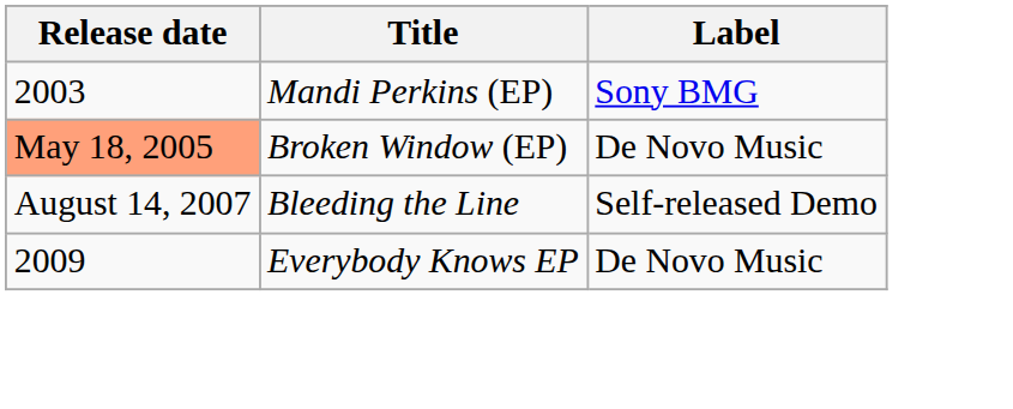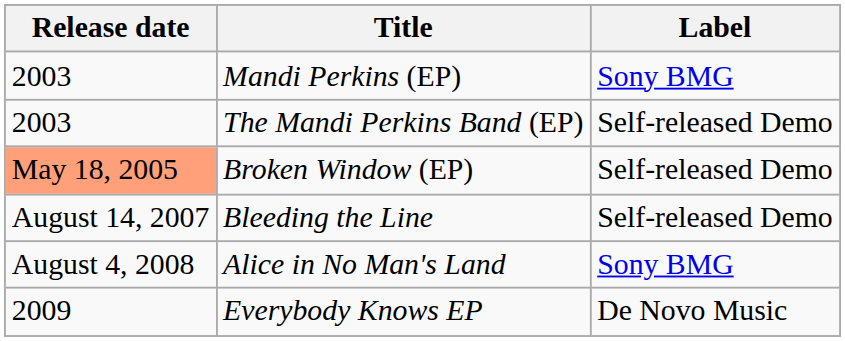 <table class="wikitable">
 <tr>
 <th>Release date</th>
 <th>Title</th>
 <th>Label</th>
 </tr>
 <tr>
 <td>2003</td>
 <td><em>Mandi Perkins</em> (EP)</td>
 <td><a href='#'>Sony BMG</a></td>
 </tr>
 <tr>
+<td>2003</td>
+<td><em>The Mandi Perkins Band</em> (EP)</td>
+<td>Self-released Demo</td>
+</tr>
+<tr>
 <td style="background: lightsalmon;">May 18, 2005</td>
 <td><em>Broken Window</em> (EP)</td>
-<td>De Novo Music</td>
+<td>Self-released Demo</td>
 </tr>
 <tr>
 <td>August 14, 2007</td>
 <td><em>Bleeding the Line</em></td>
 <td>Self-released Demo</td>
 </tr>
 <tr>
+<td>August 4, 2008</td>
+<td><em>Alice in No Man's Land</em></td>
+<td><a href='#'>Sony BMG</a></td>
+</tr>
+<tr>
 <td>2009</td>
 <td><em>Everybody Knows EP</em></td>
 <td>De Novo Music</td>
 </tr>
 </table>
